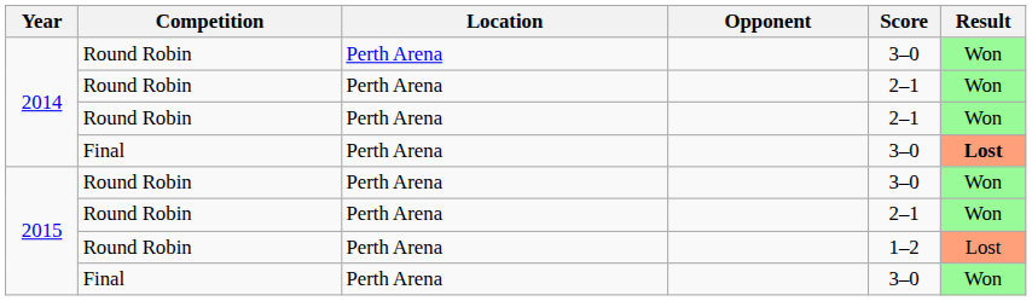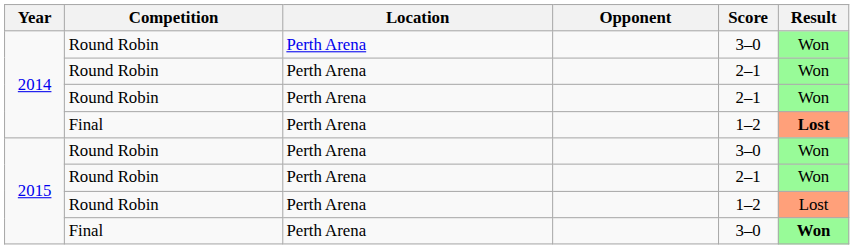 <table class="wikitable">
 <tr>
 <th width="50">Year</th>
 <th width="200">Competition</th>
 <th width="250">Location</th>
 <th width="150">Opponent</th>
 <th width="50">Score</th>
 <th width="60">Result</th>
 </tr>
 <tr>
 <td align="center" rowspan="4"><a href='#'>2014</a></td>
 <td>Round Robin</td>
 <td><a href='#'>Perth Arena</a></td>
 <td></td>
 <td align="center">3–0</td>
 <td align="center"  bgcolor="#98FB98">Won</td>
 </tr>
 <tr>
 <td>Round Robin</td>
 <td>Perth Arena</td>
 <td></td>
 <td align="center">2–1</td>
 <td align="center"  bgcolor="#98FB98">Won</td>
 </tr>
 <tr>
 <td>Round Robin</td>
 <td>Perth Arena</td>
 <td></td>
 <td align="center">2–1</td>
 <td align="center"  bgcolor="#98FB98">Won</td>
 </tr>
 <tr>
 <td>Final</td>
 <td>Perth Arena</td>
 <td></td>
-<td align="center">3–0</td>
+<td align="center">1–2</td>
 <td align="center"  bgcolor="#FFA07A"><strong>Lost</strong></td>
 </tr>
 <tr>
 <td align="center" rowspan="4"><a href='#'>2015</a></td>
 <td>Round Robin</td>
 <td>Perth Arena</td>
 <td></td>
 <td align="center">3–0</td>
 <td align="center" bgcolor="#98FB98">Won</td>
 </tr>
 <tr>
 <td>Round Robin</td>
 <td>Perth Arena</td>
 <td></td>
 <td align="center">2–1</td>
 <td align="center" bgcolor="#98FB98">Won</td>
 </tr>
 <tr>
 <td>Round Robin</td>
 <td>Perth Arena</td>
 <td></td>
 <td align="center">1–2</td>
 <td align="center" bgcolor="#FFA07A">Lost</td>
 </tr>
 <tr>
 <td>Final</td>
 <td>Perth Arena</td>
 <td></td>
 <td align="center">3–0</td>
-<td align="center" bgcolor="#98FB98">Won</td>
+<td align="center" bgcolor="#98FB98"><strong>Won</strong></td>
 </tr>
 </table>
